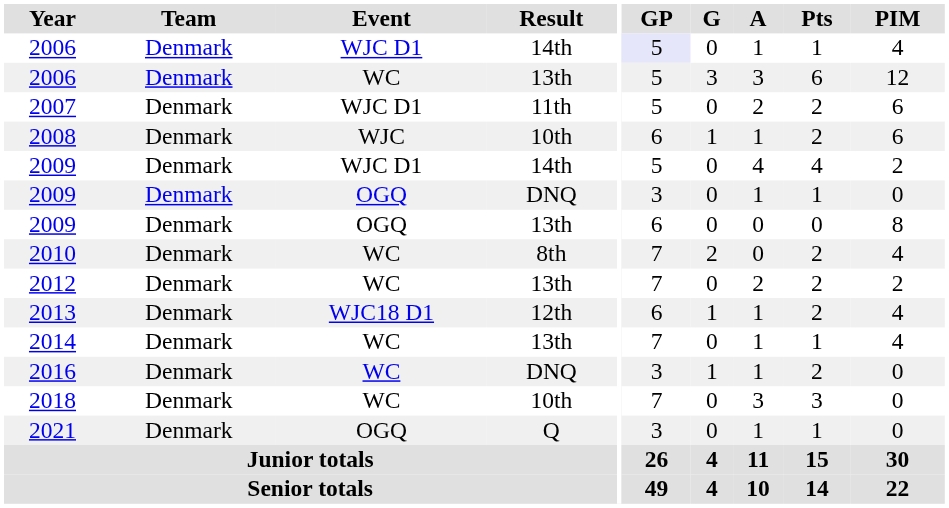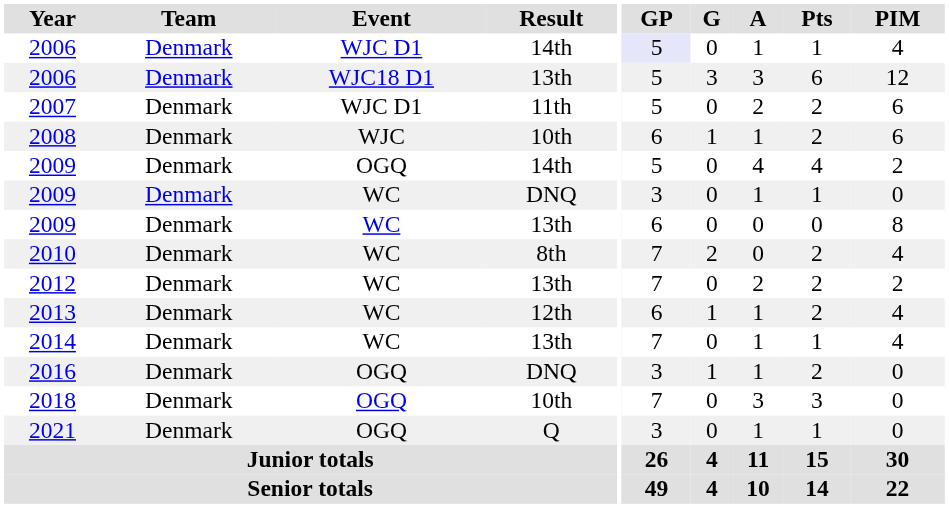 <table border="0" cellpadding="1" cellspacing="0" ID="Table3" style="text-align:center; width:40em">
 <tr ALIGN="center" bgcolor="#e0e0e0">
 <th>Year</th>
 <th>Team</th>
 <th>Event</th>
 <th>Result</th>
 <th rowspan="99" bgcolor="#ffffff"></th>
 <th>GP</th>
 <th>G</th>
 <th>A</th>
 <th>Pts</th>
 <th>PIM</th>
 </tr>
 <tr>
 <td><a href='#'>2006</a></td>
 <td><a href='#'>Denmark</a></td>
 <td><a href='#'>WJC D1</a></td>
 <td>14th</td>
 <td style="background: lavender;">5</td>
 <td>0</td>
 <td>1</td>
 <td>1</td>
 <td>4</td>
 </tr>
 <tr bgcolor="#f0f0f0">
 <td><a href='#'>2006</a></td>
 <td><a href='#'>Denmark</a></td>
-<td>WC</td>
+<td><a href='#'>WJC18 D1</a></td>
 <td>13th</td>
 <td>5</td>
 <td>3</td>
 <td>3</td>
 <td>6</td>
 <td>12</td>
 </tr>
 <tr>
 <td><a href='#'>2007</a></td>
 <td>Denmark</td>
 <td>WJC D1</td>
 <td>11th</td>
 <td>5</td>
 <td>0</td>
 <td>2</td>
 <td>2</td>
 <td>6</td>
 </tr>
 <tr bgcolor="#f0f0f0">
 <td><a href='#'>2008</a></td>
 <td>Denmark</td>
 <td>WJC</td>
 <td>10th</td>
 <td>6</td>
 <td>1</td>
 <td>1</td>
 <td>2</td>
 <td>6</td>
 </tr>
 <tr>
 <td><a href='#'>2009</a></td>
 <td>Denmark</td>
-<td>WJC D1</td>
+<td>OGQ</td>
 <td>14th</td>
 <td>5</td>
 <td>0</td>
 <td>4</td>
 <td>4</td>
 <td>2</td>
 </tr>
 <tr bgcolor="#f0f0f0">
 <td><a href='#'>2009</a></td>
 <td><a href='#'>Denmark</a></td>
-<td><a href='#'>OGQ</a></td>
+<td>WC</td>
 <td>DNQ</td>
 <td>3</td>
 <td>0</td>
 <td>1</td>
 <td>1</td>
 <td>0</td>
 </tr>
 <tr>
 <td><a href='#'>2009</a></td>
 <td>Denmark</td>
-<td>OGQ</td>
+<td><a href='#'>WC</a></td>
 <td>13th</td>
 <td>6</td>
 <td>0</td>
 <td>0</td>
 <td>0</td>
 <td>8</td>
 </tr>
 <tr bgcolor="#f0f0f0">
 <td><a href='#'>2010</a></td>
 <td>Denmark</td>
 <td>WC</td>
 <td>8th</td>
 <td>7</td>
 <td>2</td>
 <td>0</td>
 <td>2</td>
 <td>4</td>
 </tr>
 <tr>
 <td><a href='#'>2012</a></td>
 <td>Denmark</td>
 <td>WC</td>
 <td>13th</td>
 <td>7</td>
 <td>0</td>
 <td>2</td>
 <td>2</td>
 <td>2</td>
 </tr>
 <tr bgcolor="#f0f0f0">
 <td><a href='#'>2013</a></td>
 <td>Denmark</td>
-<td><a href='#'>WJC18 D1</a></td>
+<td>WC</td>
 <td>12th</td>
 <td>6</td>
 <td>1</td>
 <td>1</td>
 <td>2</td>
 <td>4</td>
 </tr>
 <tr>
 <td><a href='#'>2014</a></td>
 <td>Denmark</td>
 <td>WC</td>
 <td>13th</td>
 <td>7</td>
 <td>0</td>
 <td>1</td>
 <td>1</td>
 <td>4</td>
 </tr>
 <tr bgcolor="#f0f0f0">
 <td><a href='#'>2016</a></td>
 <td>Denmark</td>
-<td><a href='#'>WC</a></td>
+<td>OGQ</td>
 <td>DNQ</td>
 <td>3</td>
 <td>1</td>
 <td>1</td>
 <td>2</td>
 <td>0</td>
 </tr>
 <tr>
 <td><a href='#'>2018</a></td>
 <td>Denmark</td>
-<td>WC</td>
+<td><a href='#'>OGQ</a></td>
 <td>10th</td>
 <td>7</td>
 <td>0</td>
 <td>3</td>
 <td>3</td>
 <td>0</td>
 </tr>
 <tr bgcolor="#f0f0f0">
 <td><a href='#'>2021</a></td>
 <td>Denmark</td>
 <td>OGQ</td>
 <td>Q</td>
 <td>3</td>
 <td>0</td>
 <td>1</td>
 <td>1</td>
 <td>0</td>
 </tr>
 <tr bgcolor="#e0e0e0">
 <th colspan="4">Junior totals</th>
 <th>26</th>
 <th>4</th>
 <th>11</th>
 <th>15</th>
 <th>30</th>
 </tr>
 <tr bgcolor="#e0e0e0">
 <th colspan="4">Senior totals</th>
 <th>49</th>
 <th>4</th>
 <th>10</th>
 <th>14</th>
 <th>22</th>
 </tr>
 </table>
